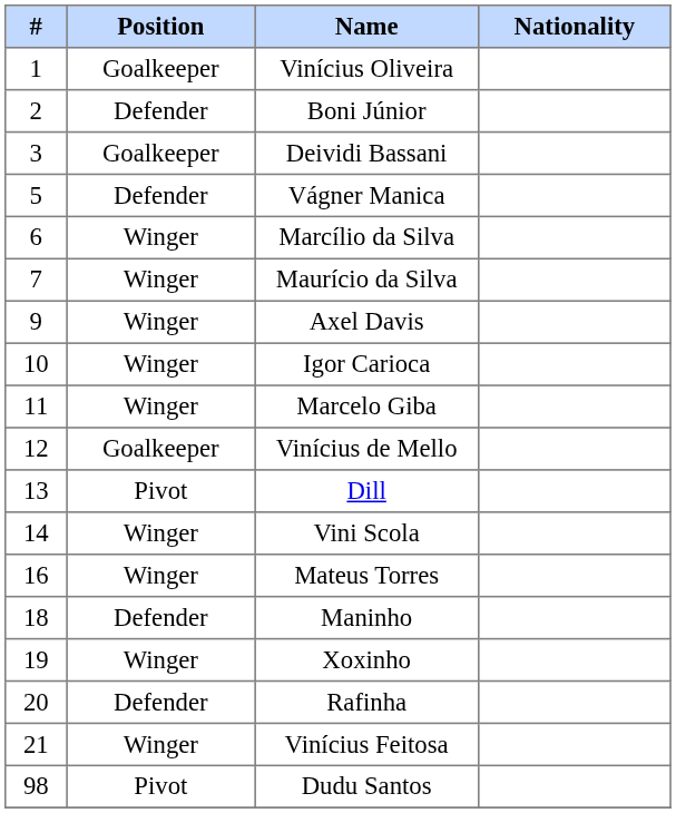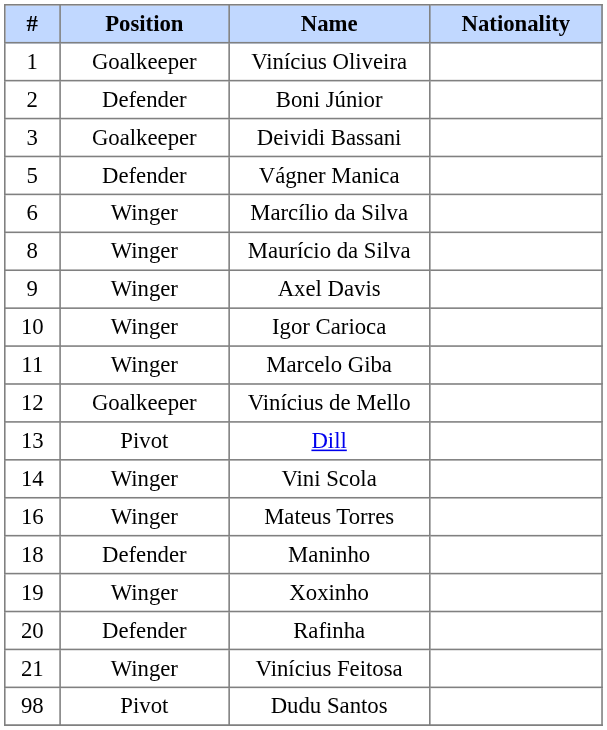 <table border=1 style="border-collapse:collapse; font-size:90%;" cellpadding=3 cellspacing=0 width=30%>
 <tr bgcolor=#C1D8FF>
 <th width=2%>#</th>
 <th width=5%>Position</th>
 <th width=10%>Name</th>
 <th width=5%>Nationality</th>
 </tr>
 <tr align=center>
 <td>1</td>
 <td>Goalkeeper</td>
 <td>Vinícius Oliveira</td>
 <td></td>
 </tr>
 <tr align=center>
 <td>2</td>
 <td>Defender</td>
 <td>Boni Júnior</td>
 <td></td>
 </tr>
 <tr align=center>
 <td>3</td>
 <td>Goalkeeper</td>
 <td>Deividi Bassani</td>
 <td></td>
 </tr>
 <tr align=center>
 <td>5</td>
 <td>Defender</td>
 <td>Vágner Manica</td>
 <td></td>
 </tr>
 <tr align=center>
 <td>6</td>
 <td>Winger</td>
 <td>Marcílio da Silva</td>
 <td></td>
 </tr>
 <tr align=center>
-<td>7</td>
+<td>8</td>
 <td>Winger</td>
 <td>Maurício da Silva</td>
 <td></td>
 </tr>
 <tr align=center>
 <td>9</td>
 <td>Winger</td>
 <td>Axel Davis</td>
 <td></td>
 </tr>
 <tr align=center>
 <td>10</td>
 <td>Winger</td>
 <td>Igor Carioca</td>
 <td></td>
 </tr>
 <tr align=center>
 <td>11</td>
 <td>Winger</td>
 <td>Marcelo Giba</td>
 <td></td>
 </tr>
 <tr align=center>
 <td>12</td>
 <td>Goalkeeper</td>
 <td>Vinícius de Mello</td>
 <td></td>
 </tr>
 <tr align=center>
 <td>13</td>
 <td>Pivot</td>
 <td><a href='#'>Dill</a></td>
 <td></td>
 </tr>
 <tr align=center>
 <td>14</td>
 <td>Winger</td>
 <td>Vini Scola</td>
 <td></td>
 </tr>
 <tr align=center>
 <td>16</td>
 <td>Winger</td>
 <td>Mateus Torres</td>
 <td></td>
 </tr>
 <tr align=center>
 <td>18</td>
 <td>Defender</td>
 <td>Maninho</td>
 <td></td>
 </tr>
 <tr align=center>
 <td>19</td>
 <td>Winger</td>
 <td>Xoxinho</td>
 <td></td>
 </tr>
 <tr align=center>
 <td>20</td>
 <td>Defender</td>
 <td>Rafinha</td>
 <td></td>
 </tr>
 <tr align=center>
 <td>21</td>
 <td>Winger</td>
 <td>Vinícius Feitosa</td>
 <td></td>
 </tr>
 <tr align=center>
 <td>98</td>
 <td>Pivot</td>
 <td>Dudu Santos</td>
 <td></td>
 </tr>
 <tr align=center>
 </tr>
 </table>
